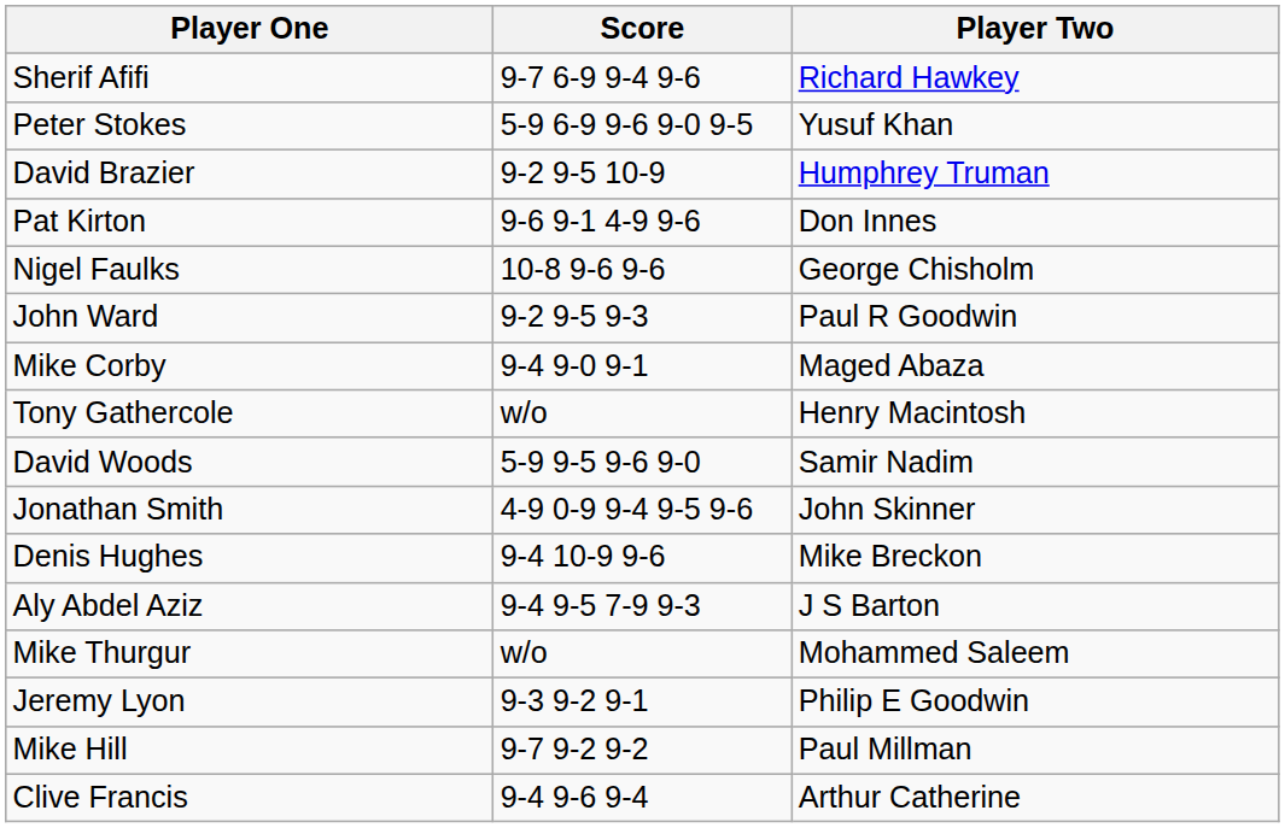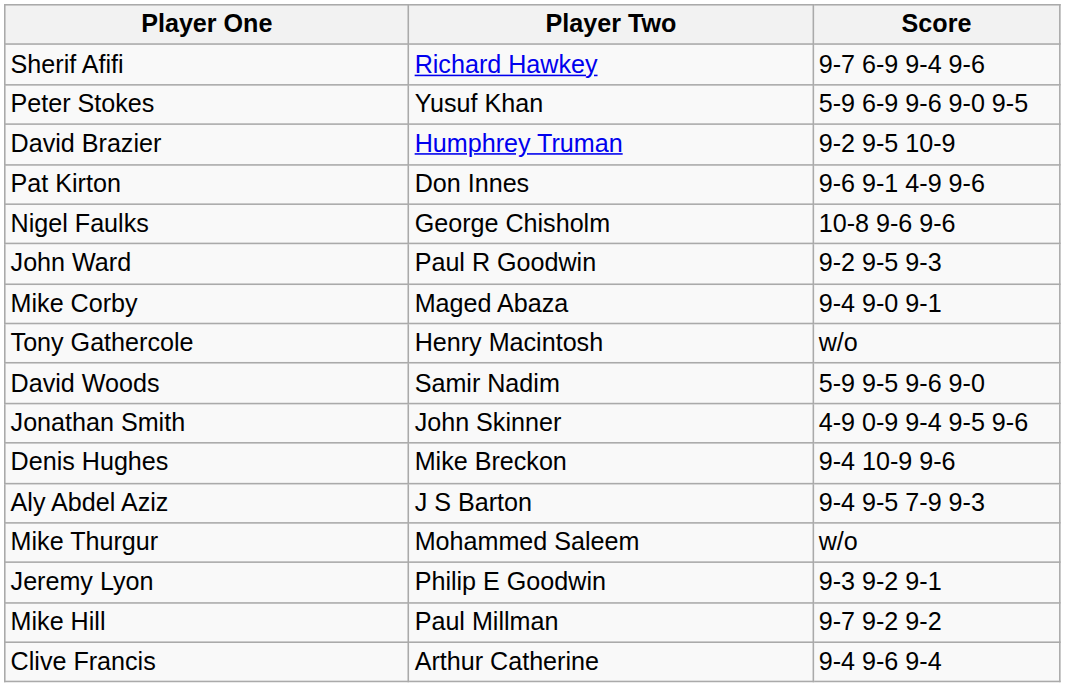 <table class="wikitable">
 <tr>
 <th width=250>Player One</th>
+<th width=250>Player Two</th>
 <th width=150>Score</th>
-<th width=250>Player Two</th>
 </tr>
 <tr>
 <td> Sherif Afifi</td>
+<td> <a href='#'>Richard Hawkey</a></td>
 <td>9-7 6-9 9-4 9-6</td>
-<td> <a href='#'>Richard Hawkey</a></td>
 </tr>
 <tr>
 <td> Peter Stokes</td>
+<td> Yusuf Khan</td>
 <td>5-9 6-9 9-6 9-0 9-5</td>
-<td> Yusuf Khan</td>
 </tr>
 <tr>
 <td> David Brazier</td>
+<td> <a href='#'>Humphrey Truman</a></td>
 <td>9-2 9-5 10-9</td>
-<td> <a href='#'>Humphrey Truman</a></td>
 </tr>
 <tr>
 <td> Pat Kirton</td>
+<td> Don Innes</td>
 <td>9-6 9-1 4-9 9-6</td>
-<td> Don Innes</td>
 </tr>
 <tr>
 <td> Nigel Faulks</td>
+<td> George Chisholm</td>
 <td>10-8 9-6 9-6</td>
-<td> George Chisholm</td>
 </tr>
 <tr>
 <td> John Ward</td>
+<td> Paul R Goodwin</td>
 <td>9-2 9-5 9-3</td>
-<td> Paul R Goodwin</td>
 </tr>
 <tr>
 <td> Mike Corby</td>
+<td> Maged Abaza</td>
 <td>9-4 9-0 9-1</td>
-<td> Maged Abaza</td>
 </tr>
 <tr>
 <td> Tony Gathercole</td>
+<td> Henry Macintosh</td>
 <td>w/o</td>
-<td> Henry Macintosh</td>
 </tr>
 <tr>
 <td> David Woods</td>
+<td> Samir Nadim</td>
 <td>5-9 9-5 9-6 9-0</td>
-<td> Samir Nadim</td>
 </tr>
 <tr>
 <td> Jonathan Smith</td>
+<td> John Skinner</td>
 <td>4-9 0-9 9-4 9-5 9-6</td>
-<td> John Skinner</td>
 </tr>
 <tr>
 <td> Denis Hughes</td>
+<td> Mike Breckon</td>
 <td>9-4 10-9 9-6</td>
-<td> Mike Breckon</td>
 </tr>
 <tr>
 <td> Aly Abdel Aziz</td>
+<td> J S Barton</td>
 <td>9-4 9-5 7-9 9-3</td>
-<td> J S Barton</td>
 </tr>
 <tr>
 <td> Mike Thurgur</td>
+<td> Mohammed Saleem</td>
 <td>w/o</td>
-<td> Mohammed Saleem</td>
 </tr>
 <tr>
 <td> Jeremy Lyon</td>
+<td> Philip E Goodwin</td>
 <td>9-3 9-2 9-1</td>
-<td> Philip E Goodwin</td>
 </tr>
 <tr>
 <td> Mike Hill</td>
+<td> Paul Millman</td>
 <td>9-7 9-2 9-2</td>
-<td> Paul Millman</td>
 </tr>
 <tr>
 <td> Clive Francis</td>
+<td> Arthur Catherine</td>
 <td>9-4 9-6 9-4</td>
-<td> Arthur Catherine</td>
 </tr>
 </table>
